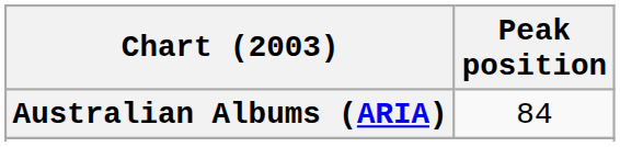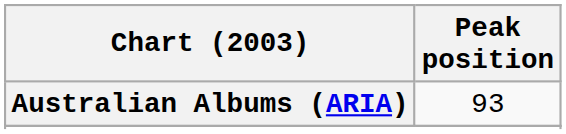 <table class="wikitable sortable plainrowheaders">
 <tr>
 <th scope="col">Chart (2003)</th>
 <th scope="col">Peak<br>position</th>
 </tr>
 <tr>
 <th scope="row">Australian Albums (<a href='#'>ARIA</a>)</th>
-<td align="center">84</td>
+<td align="center">93</td>
 </tr>
 <tr>
 </tr>
 <tr>
 </tr>
 <tr>
 </tr>
 <tr>
 </tr>
 <tr>
 </tr>
 <tr>
 </tr>
 <tr>
 </tr>
 <tr>
 </tr>
 </table>
